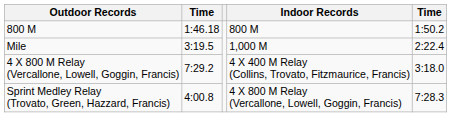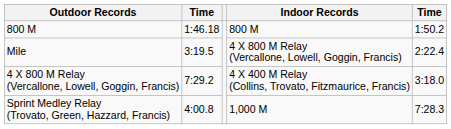 <table class="wikitable">
 <tr>
 <th>Outdoor Records</th>
 <th>Time</th>
 <th></th>
 <th>Indoor Records</th>
 <th>Time</th>
 </tr>
 <tr>
 <td>800 M</td>
 <td>1:46.18</td>
 <td rowspan="4"></td>
 <td>800 M</td>
 <td>1:50.2</td>
 </tr>
 <tr>
 <td>Mile</td>
 <td>3:19.5</td>
-<td>1,000 M</td>
+<td>4 X 800 M Relay<br>(Vercallone, Lowell, Goggin, Francis)</td>
 <td>2:22.4</td>
 </tr>
 <tr>
 <td>4 X 800 M Relay<br>(Vercallone, Lowell, Goggin, Francis)</td>
 <td>7:29.2</td>
 <td>4 X 400 M Relay<br>(Collins, Trovato, Fitzmaurice, Francis)</td>
 <td>3:18.0</td>
 </tr>
 <tr>
 <td>Sprint Medley Relay<br>(Trovato, Green, Hazzard, Francis)</td>
 <td>4:00.8</td>
-<td>4 X 800 M Relay<br>(Vercallone, Lowell, Goggin, Francis)</td>
+<td>1,000 M</td>
 <td>7:28.3</td>
 </tr>
 </table>
